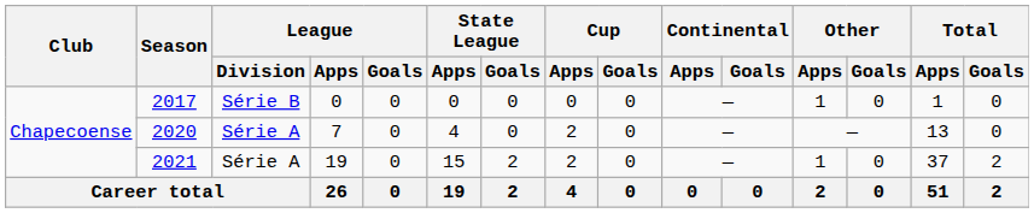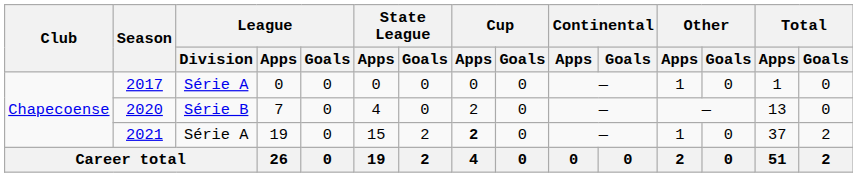 <table class="wikitable" style="text-align: center;">
 <tr>
 <th rowspan="2">Club</th>
 <th rowspan="2">Season</th>
 <th colspan="3">League</th>
 <th colspan="2">State League</th>
 <th colspan="2">Cup</th>
 <th colspan="2">Continental</th>
 <th colspan="2">Other</th>
 <th colspan="2">Total</th>
 </tr>
 <tr>
 <th>Division</th>
 <th>Apps</th>
 <th>Goals</th>
 <th>Apps</th>
 <th>Goals</th>
 <th>Apps</th>
 <th>Goals</th>
 <th>Apps</th>
 <th>Goals</th>
 <th>Apps</th>
 <th>Goals</th>
 <th>Apps</th>
 <th>Goals</th>
 </tr>
 <tr>
 <td rowspan="3" valign="center"><a href='#'>Chapecoense</a></td>
 <td><a href='#'>2017</a></td>
-<td><a href='#'>Série B</a></td>
+<td><a href='#'>Série A</a></td>
 <td>0</td>
 <td>0</td>
 <td>0</td>
 <td>0</td>
 <td>0</td>
 <td>0</td>
 <td colspan="2">—</td>
 <td>1</td>
 <td>0</td>
 <td>1</td>
 <td>0</td>
 </tr>
 <tr>
 <td><a href='#'>2020</a></td>
-<td><a href='#'>Série A</a></td>
+<td><a href='#'>Série B</a></td>
 <td>7</td>
 <td>0</td>
 <td>4</td>
 <td>0</td>
 <td>2</td>
 <td>0</td>
 <td colspan="2">—</td>
 <td colspan="2">—</td>
 <td>13</td>
 <td>0</td>
 </tr>
 <tr>
 <td><a href='#'>2021</a></td>
 <td>Série A</td>
 <td>19</td>
 <td>0</td>
 <td>15</td>
 <td>2</td>
-<td>2</td>
+<td><strong>2</strong></td>
 <td>0</td>
 <td colspan="2">—</td>
 <td>1</td>
 <td>0</td>
 <td>37</td>
 <td>2</td>
 </tr>
 <tr>
 <th colspan="3"><strong>Career total</strong></th>
 <th>26</th>
 <th>0</th>
 <th>19</th>
 <th>2</th>
 <th>4</th>
 <th>0</th>
 <th>0</th>
 <th>0</th>
 <th>2</th>
 <th>0</th>
 <th>51</th>
 <th>2</th>
 </tr>
 </table>
